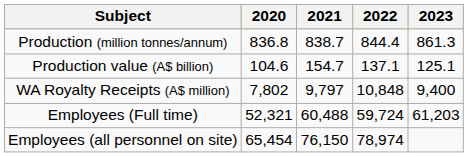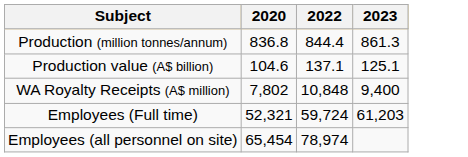 <table class="wikitable">
 <tr style="text-align:center; background:#daa520;">
 <th>Subject</th>
 <th scope="col" style="width: 50px;">2020</th>
-<th scope="col" style="width: 50px;">2021</th>
 <th scope="col" style="width: 50px;">2022</th>
 <th scope="col" style="width: 50px;">2023</th>
 </tr>
 <tr style="text-align:center;">
 <td>Production <small>(million tonnes/annum)</small></td>
 <td>836.8</td>
-<td>838.7</td>
 <td>844.4</td>
 <td>861.3</td>
 </tr>
 <tr style="text-align:center;">
 <td>Production value <small>(A$ billion)</small></td>
 <td>104.6</td>
-<td>154.7</td>
 <td>137.1</td>
 <td>125.1</td>
 </tr>
 <tr style="text-align:center;">
 <td>WA Royalty Receipts <small>(A$ million)</small></td>
 <td>7,802</td>
-<td>9,797</td>
 <td>10,848</td>
 <td>9,400</td>
 </tr>
 <tr style="text-align:center;">
 <td>Employees (Full time)</td>
 <td>52,321</td>
-<td>60,488</td>
 <td>59,724</td>
 <td>61,203</td>
 </tr>
 <tr style="text-align:center;">
 <td>Employees (all personnel on site)</td>
 <td>65,454</td>
-<td>76,150</td>
 <td>78,974</td>
 <td></td>
 </tr>
 </table>
